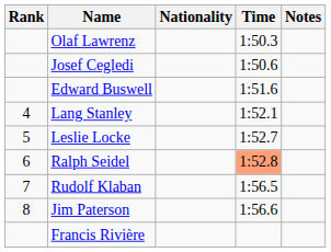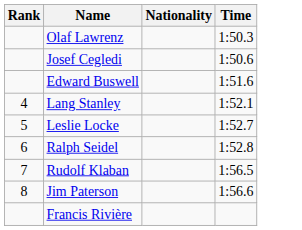 <table class="wikitable sortable" style="text-align:center">
 <tr>
 <th>Rank</th>
 <th>Name</th>
 <th>Nationality</th>
 <th>Time</th>
-<th>Notes</th>
 </tr>
 <tr>
 <td></td>
 <td align=left><a href='#'>Olaf Lawrenz</a></td>
 <td align=left></td>
 <td>1:50.3</td>
-<td></td>
 </tr>
 <tr>
 <td></td>
 <td align=left><a href='#'>Josef Cegledi</a></td>
 <td align=left></td>
 <td>1:50.6</td>
-<td></td>
 </tr>
 <tr>
 <td></td>
 <td align=left><a href='#'>Edward Buswell</a></td>
 <td align=left></td>
 <td>1:51.6</td>
-<td></td>
 </tr>
 <tr>
 <td>4</td>
 <td align=left><a href='#'>Lang Stanley</a></td>
 <td align=left></td>
 <td>1:52.1</td>
-<td></td>
 </tr>
 <tr>
 <td>5</td>
 <td align=left><a href='#'>Leslie Locke</a></td>
 <td align=left></td>
 <td>1:52.7</td>
-<td></td>
 </tr>
 <tr>
 <td>6</td>
 <td align=left><a href='#'>Ralph Seidel</a></td>
 <td align=left></td>
-<td style="background: lightsalmon;">1:52.8</td>
-<td></td>
+<td>1:52.8</td>
 </tr>
 <tr>
 <td>7</td>
 <td align=left><a href='#'>Rudolf Klaban</a></td>
 <td align=left></td>
 <td>1:56.5</td>
-<td></td>
 </tr>
 <tr>
 <td>8</td>
 <td align=left><a href='#'>Jim Paterson</a></td>
 <td align=left></td>
 <td>1:56.6</td>
-<td></td>
 </tr>
 <tr>
 <td></td>
 <td align=left><a href='#'>Francis Rivière</a></td>
 <td align=left></td>
 <td></td>
-<td></td>
 </tr>
 </table>
